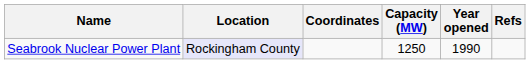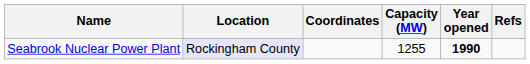 <table class="wikitable sortable">
 <tr>
 <th>Name</th>
 <th>Location</th>
 <th>Coordinates</th>
 <th>Capacity<br>(<a href='#'>MW</a>)</th>
 <th>Year<br>opened</th>
 <th>Refs</th>
 </tr>
 <tr>
 <td><a href='#'>Seabrook Nuclear Power Plant</a></td>
 <td style="background: lavender;">Rockingham County</td>
 <td></td>
-<td align="center">1250</td>
-<td align="center">1990</td>
+<td align="center">1255</td>
+<td align="center"><strong>1990</strong></td>
 <td></td>
 </tr>
 </table>
